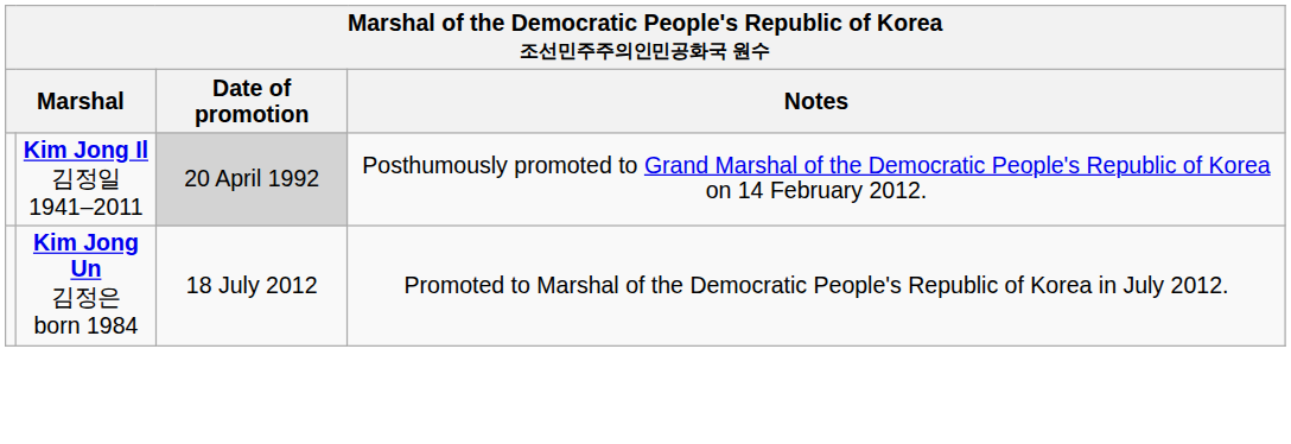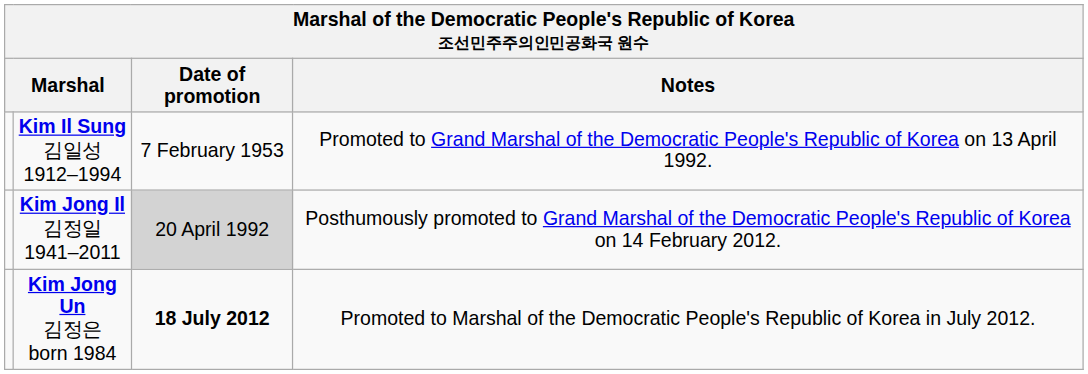 <table class="wikitable" style="text-align:center; width:70%; border:1px #AAAAFF solid">
 <tr>
 <th colspan=4 align="center" width="0"><strong>Marshal of the Democratic People's Republic of Korea</strong><br><small>조선민주주의인민공화국 원수</small></th>
 </tr>
 <tr style="background:#cccccc">
 <th colspan=2 align="center" width="0">Marshal</th>
 <th colspan=1 align="center" width="0">Date of promotion</th>
 <th colspan=1 align="center" width="0">Notes</th>
 </tr>
 <tr>
 <td></td>
+<td><strong><a href='#'>Kim Il Sung</a></strong><br><span>김일성</span><br>1912–1994</td>
+<td>7 February 1953</td>
+<td>Promoted to <a href='#'>Grand Marshal of the Democratic People's Republic of Korea</a> on 13 April 1992.</td>
+</tr>
+<tr>
+<td></td>
 <td><strong><a href='#'>Kim Jong Il</a></strong><br><span>김정일</span><br>1941–2011</td>
 <td style="background: lightgrey;">20 April 1992</td>
 <td>Posthumously promoted to <a href='#'>Grand Marshal of the Democratic People's Republic of Korea</a> on 14 February 2012.</td>
 </tr>
 <tr>
 <td></td>
 <td><strong><a href='#'>Kim Jong Un</a></strong><br><span>김정은</span><br>born 1984</td>
-<td>18 July 2012</td>
+<td><strong>18 July 2012</strong></td>
 <td>Promoted to Marshal of the Democratic People's Republic of Korea in July 2012.</td>
 </tr>
 </table>
